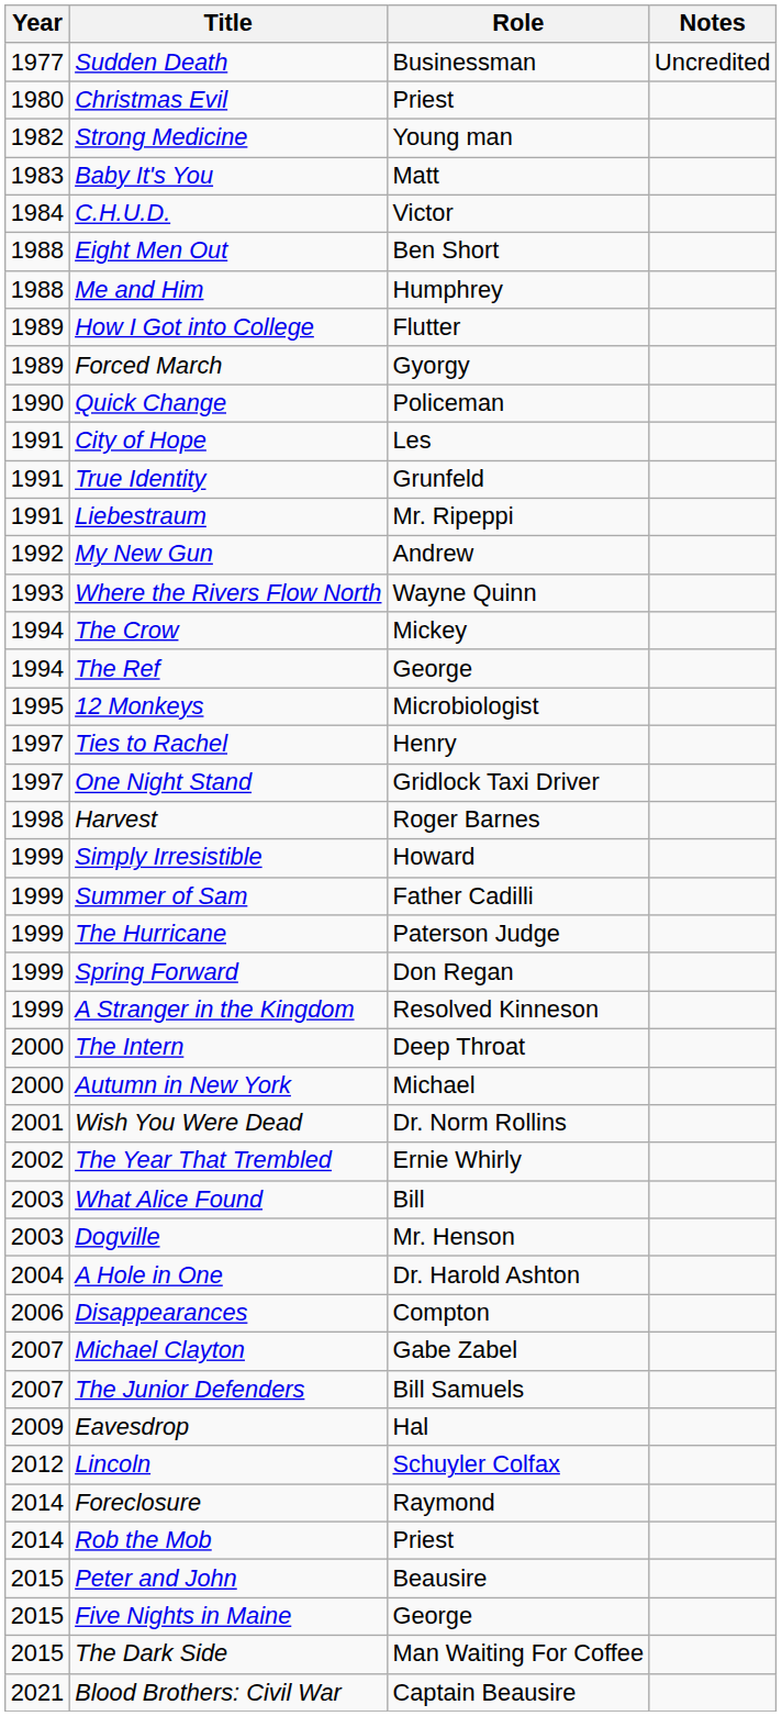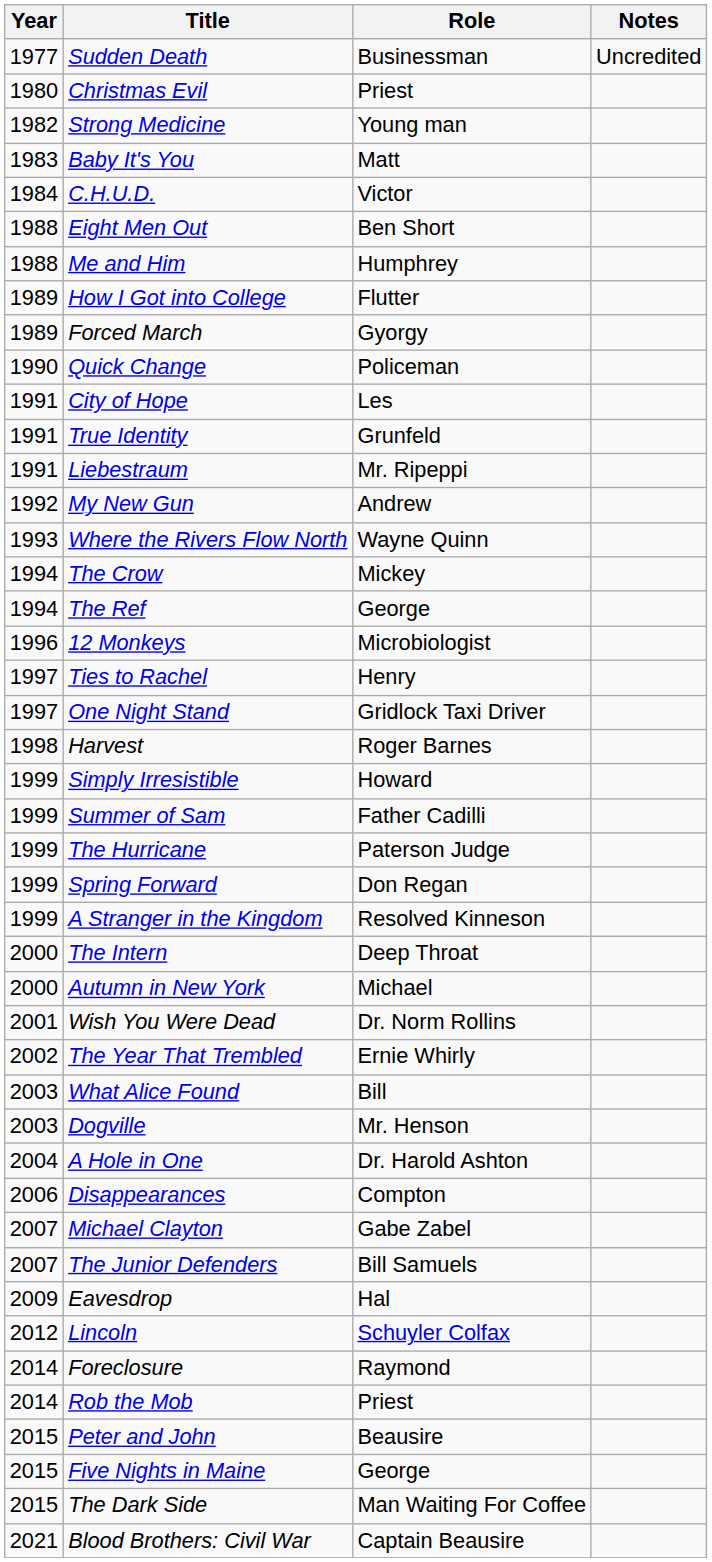 <table class="wikitable sortable">
 <tr>
 <th>Year</th>
 <th>Title</th>
 <th>Role</th>
 <th>Notes</th>
 </tr>
 <tr>
 <td>1977</td>
 <td><a href='#'><em>Sudden Death</em></a></td>
 <td>Businessman</td>
 <td>Uncredited</td>
 </tr>
 <tr>
 <td>1980</td>
 <td><em><a href='#'>Christmas Evil</a></em></td>
 <td>Priest</td>
 <td></td>
 </tr>
 <tr>
 <td>1982</td>
 <td><a href='#'><em>Strong Medicine</em></a></td>
 <td>Young man</td>
 <td></td>
 </tr>
 <tr>
 <td>1983</td>
 <td><a href='#'><em>Baby It's You</em></a></td>
 <td>Matt</td>
 <td></td>
 </tr>
 <tr>
 <td>1984</td>
 <td><em><a href='#'>C.H.U.D.</a></em></td>
 <td>Victor</td>
 <td></td>
 </tr>
 <tr>
 <td>1988</td>
 <td><em><a href='#'>Eight Men Out</a></em></td>
 <td>Ben Short</td>
 <td></td>
 </tr>
 <tr>
 <td>1988</td>
 <td><em><a href='#'>Me and Him</a></em></td>
 <td>Humphrey</td>
 <td></td>
 </tr>
 <tr>
 <td>1989</td>
 <td><em><a href='#'>How I Got into College</a></em></td>
 <td>Flutter</td>
 <td></td>
 </tr>
 <tr>
 <td>1989</td>
 <td><em>Forced March</em></td>
 <td>Gyorgy</td>
 <td></td>
 </tr>
 <tr>
 <td>1990</td>
 <td><em><a href='#'>Quick Change</a></em></td>
 <td>Policeman</td>
 <td></td>
 </tr>
 <tr>
 <td>1991</td>
 <td><a href='#'><em>City of Hope</em></a></td>
 <td>Les</td>
 <td></td>
 </tr>
 <tr>
 <td>1991</td>
 <td><em><a href='#'>True Identity</a></em></td>
 <td>Grunfeld</td>
 <td></td>
 </tr>
 <tr>
 <td>1991</td>
 <td><a href='#'><em>Liebestraum</em></a></td>
 <td>Mr. Ripeppi</td>
 <td></td>
 </tr>
 <tr>
 <td>1992</td>
 <td><em><a href='#'>My New Gun</a></em></td>
 <td>Andrew</td>
 <td></td>
 </tr>
 <tr>
 <td>1993</td>
 <td><em><a href='#'>Where the Rivers Flow North</a></em></td>
 <td>Wayne Quinn</td>
 <td></td>
 </tr>
 <tr>
 <td>1994</td>
 <td><a href='#'><em>The Crow</em></a></td>
 <td>Mickey</td>
 <td></td>
 </tr>
 <tr>
 <td>1994</td>
 <td><em><a href='#'>The Ref</a></em></td>
 <td>George</td>
 <td></td>
 </tr>
 <tr>
-<td>1995</td>
+<td>1996</td>
 <td><em><a href='#'>12 Monkeys</a></em></td>
 <td>Microbiologist</td>
 <td></td>
 </tr>
 <tr>
 <td>1997</td>
 <td><em><a href='#'>Ties to Rachel</a></em></td>
 <td>Henry</td>
 <td></td>
 </tr>
 <tr>
 <td>1997</td>
 <td><a href='#'><em>One Night Stand</em></a></td>
 <td>Gridlock Taxi Driver</td>
 <td></td>
 </tr>
 <tr>
 <td>1998</td>
 <td><em>Harvest</em></td>
 <td>Roger Barnes</td>
 <td></td>
 </tr>
 <tr>
 <td>1999</td>
 <td><a href='#'><em>Simply Irresistible</em></a></td>
 <td>Howard</td>
 <td></td>
 </tr>
 <tr>
 <td>1999</td>
 <td><em><a href='#'>Summer of Sam</a></em></td>
 <td>Father Cadilli</td>
 <td></td>
 </tr>
 <tr>
 <td>1999</td>
 <td><a href='#'><em>The Hurricane</em></a></td>
 <td>Paterson Judge</td>
 <td></td>
 </tr>
 <tr>
 <td>1999</td>
 <td><em><a href='#'>Spring Forward</a></em></td>
 <td>Don Regan</td>
 <td></td>
 </tr>
 <tr>
 <td>1999</td>
 <td><em><a href='#'>A Stranger in the Kingdom</a></em></td>
 <td>Resolved Kinneson</td>
 <td></td>
 </tr>
 <tr>
 <td>2000</td>
 <td><a href='#'><em>The Intern</em></a></td>
 <td>Deep Throat</td>
 <td></td>
 </tr>
 <tr>
 <td>2000</td>
 <td><a href='#'><em>Autumn in New York</em></a></td>
 <td>Michael</td>
 <td></td>
 </tr>
 <tr>
 <td>2001</td>
 <td><em>Wish You Were Dead</em></td>
 <td>Dr. Norm Rollins</td>
 <td></td>
 </tr>
 <tr>
 <td>2002</td>
 <td><em><a href='#'>The Year That Trembled</a></em></td>
 <td>Ernie Whirly</td>
 <td></td>
 </tr>
 <tr>
 <td>2003</td>
 <td><em><a href='#'>What Alice Found</a></em></td>
 <td>Bill</td>
 <td></td>
 </tr>
 <tr>
 <td>2003</td>
 <td><em><a href='#'>Dogville</a></em></td>
 <td>Mr. Henson</td>
 <td></td>
 </tr>
 <tr>
 <td>2004</td>
 <td><em><a href='#'>A Hole in One</a></em></td>
 <td>Dr. Harold Ashton</td>
 <td></td>
 </tr>
 <tr>
 <td>2006</td>
 <td><a href='#'><em>Disappearances</em></a></td>
 <td>Compton</td>
 <td></td>
 </tr>
 <tr>
 <td>2007</td>
 <td><em><a href='#'>Michael Clayton</a></em></td>
 <td>Gabe Zabel</td>
 <td></td>
 </tr>
 <tr>
 <td>2007</td>
 <td><em><a href='#'>The Junior Defenders</a></em></td>
 <td>Bill Samuels</td>
 <td></td>
 </tr>
 <tr>
 <td>2009</td>
 <td><em>Eavesdrop</em></td>
 <td>Hal</td>
 <td></td>
 </tr>
 <tr>
 <td>2012</td>
 <td><a href='#'><em>Lincoln</em></a></td>
 <td><a href='#'>Schuyler Colfax</a></td>
 <td></td>
 </tr>
 <tr>
 <td>2014</td>
 <td><em>Foreclosure</em></td>
 <td>Raymond</td>
 <td></td>
 </tr>
 <tr>
 <td>2014</td>
 <td><em><a href='#'>Rob the Mob</a></em></td>
 <td>Priest</td>
 <td></td>
 </tr>
 <tr>
 <td>2015</td>
 <td><em><a href='#'>Peter and John</a></em></td>
 <td>Beausire</td>
 <td></td>
 </tr>
 <tr>
 <td>2015</td>
 <td><em><a href='#'>Five Nights in Maine</a></em></td>
 <td>George</td>
 <td></td>
 </tr>
 <tr>
 <td>2015</td>
 <td><em>The Dark Side</em></td>
 <td>Man Waiting For Coffee</td>
 <td></td>
 </tr>
 <tr>
 <td>2021</td>
 <td><em>Blood Brothers: Civil War</em></td>
 <td>Captain Beausire</td>
 <td></td>
 </tr>
 </table>
